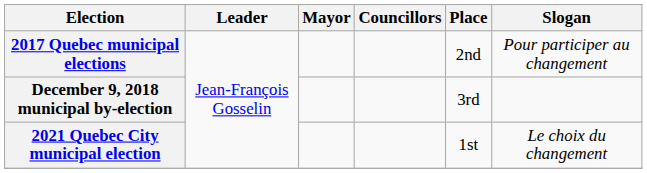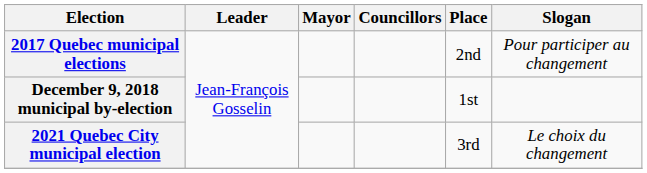 <table class="wikitable centre" style="text-align:center;">
 <tr>
 <th scope="col">Election</th>
 <th scope="col">Leader</th>
 <th scope="col">Mayor</th>
 <th scope="col">Councillors</th>
 <th scope="col">Place</th>
 <th scope="col">Slogan</th>
 </tr>
 <tr>
 <th scope="row"><a href='#'>2017 Quebec municipal elections</a></th>
 <td rowspan="3"><a href='#'>Jean-François Gosselin</a></td>
 <td></td>
 <td></td>
 <td style="text-align: center;">2nd</td>
 <td><em>Pour participer au changement</em></td>
 </tr>
 <tr>
 <th scope="row">December 9, 2018  municipal by-election</th>
 <td></td>
 <td></td>
-<td style="text-align: center;">3rd</td>
+<td style="text-align: center;">1st</td>
 <td></td>
 </tr>
 <tr>
 <th scope="row"><a href='#'>2021 Quebec City municipal election</a></th>
 <td></td>
 <td></td>
-<td style="text-align: center;">1st</td>
+<td style="text-align: center;">3rd</td>
 <td><em>Le choix du changement</em></td>
 </tr>
 <tr>
 </tr>
 </table>
